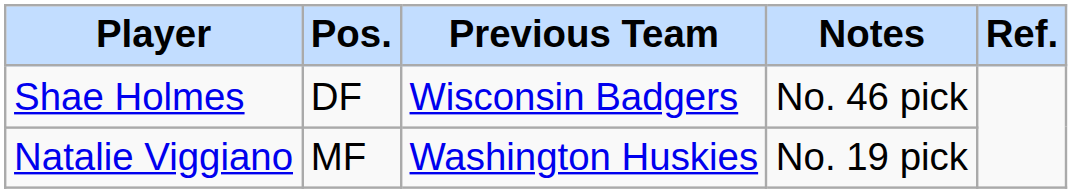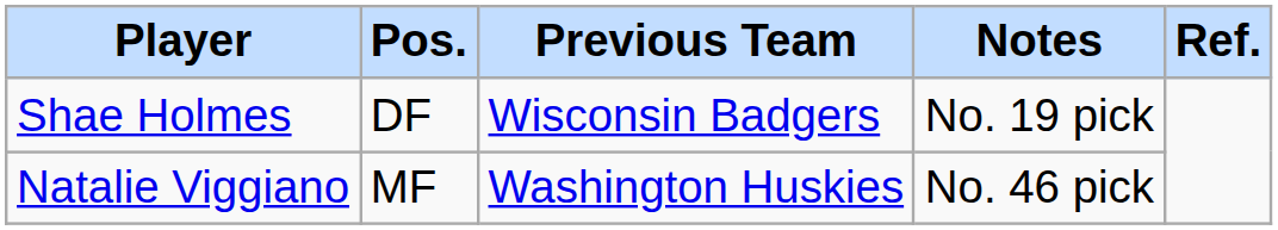 <table class="wikitable" style="text-align:left;">
 <tr>
 <th style="background:#c2ddff">Player</th>
 <th style="background:#c2ddff">Pos.</th>
 <th style="background:#c2ddff">Previous Team</th>
 <th style="background:#c2ddff">Notes</th>
 <th style="background:#c2ddff">Ref.</th>
 </tr>
 <tr>
 <td style="white-space: nowrap;"> <a href='#'>Shae Holmes</a></td>
 <td>DF</td>
 <td style="white-space: nowrap;"> <a href='#'>Wisconsin Badgers</a></td>
-<td>No. 46 pick</td>
+<td>No. 19 pick</td>
 <td rowspan=2></td>
 </tr>
 <tr>
 <td style="white-space: nowrap;"> <a href='#'>Natalie Viggiano</a></td>
 <td>MF</td>
 <td style="white-space: nowrap;"> <a href='#'>Washington Huskies</a></td>
-<td>No. 19 pick</td>
+<td>No. 46 pick</td>
 </tr>
 </table>
